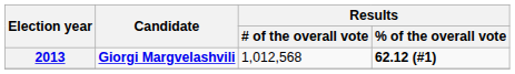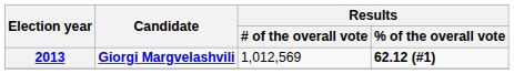 <table class=wikitable>
 <tr>
 <th rowspan=2>Election year</th>
 <th rowspan=2>Candidate</th>
 <th colspan=2>Results</th>
 </tr>
 <tr>
 <th># of the overall vote</th>
 <th>% of the overall vote</th>
 </tr>
 <tr>
 <th><a href='#'>2013</a></th>
 <td><strong><a href='#'>Giorgi Margvelashvili</a></strong></td>
-<td>1,012,568</td>
+<td>1,012,569</td>
 <td><strong>62.12 (#1)</strong></td>
 </tr>
 <tr>
 </tr>
 </table>
